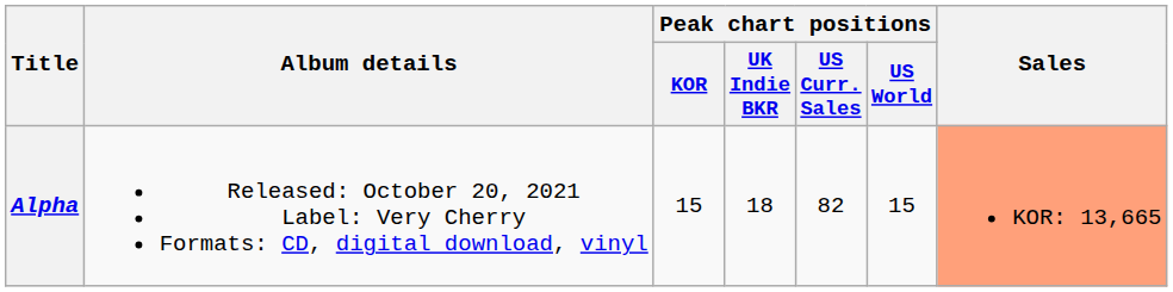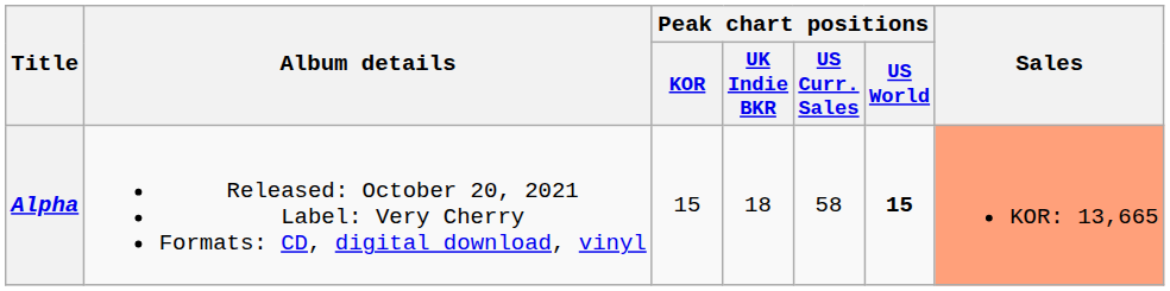 <table class="wikitable plainrowheaders" style="text-align:center;">
 <tr>
 <th rowspan="2">Title</th>
 <th rowspan="2">Album details</th>
 <th colspan="4">Peak chart positions</th>
 <th scope="col" rowspan="2">Sales</th>
 </tr>
 <tr>
 <th scope="col" style="width:3em;font-size:90%;"><a href='#'>KOR</a><br></th>
 <th scope="col" style="width:3em;font-size:90%;"><a href='#'>UK<br>Indie<br>BKR</a><br></th>
 <th scope="col" style="width:3em;font-size:90%;"><a href='#'>US<br>Curr.<br>Sales</a><br></th>
 <th scope="col" style="width:3em;font-size:90%;"><a href='#'>US<br>World</a><br></th>
 </tr>
 <tr>
 <th scope=row><em><a href='#'>Alpha</a></em></th>
 <td><br><ul><li>Released: October 20, 2021</li><li>Label: Very Cherry</li><li>Formats: <a href='#'>CD</a>, <a href='#'>digital download</a>, <a href='#'>vinyl</a></li></ul></td>
 <td>15</td>
 <td>18</td>
-<td>82</td>
-<td>15</td>
+<td>58</td>
+<td><strong>15</strong></td>
 <td style="background: lightsalmon;"><br><ul><li>KOR: 13,665</li></ul></td>
 </tr>
 </table>
